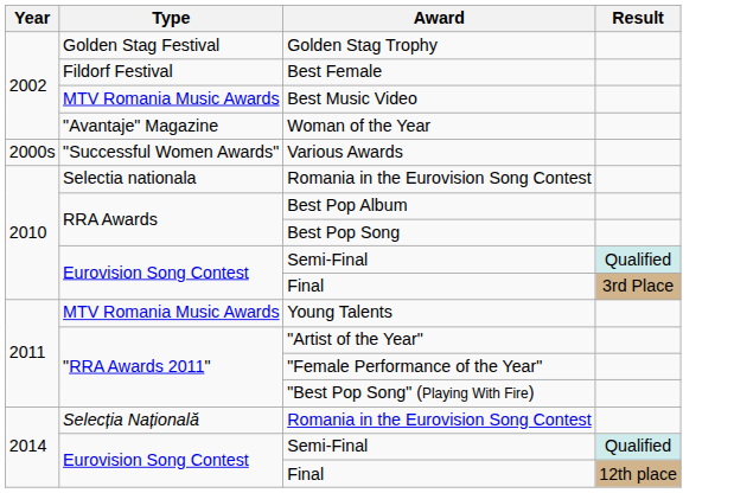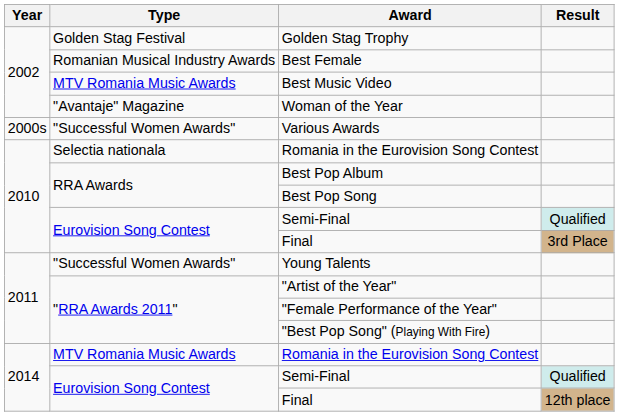 <table class="wikitable">
 <tr>
 <th>Year</th>
 <th>Type</th>
 <th>Award</th>
 <th>Result</th>
 </tr>
 <tr>
 <td rowspan="4">2002</td>
 <td>Golden Stag Festival</td>
 <td>Golden Stag Trophy</td>
 <td></td>
 </tr>
 <tr>
-<td>Fildorf Festival</td>
+<td>Romanian Musical Industry Awards</td>
 <td>Best Female</td>
 <td></td>
 </tr>
 <tr>
 <td><a href='#'>MTV Romania Music Awards</a></td>
 <td>Best Music Video</td>
 <td></td>
 </tr>
 <tr>
 <td>"Avantaje" Magazine</td>
 <td>Woman of the Year</td>
 <td></td>
 </tr>
 <tr>
 <td>2000s</td>
 <td>"Successful Women Awards"</td>
 <td>Various Awards</td>
 <td></td>
 </tr>
 <tr>
 <td rowspan="5">2010</td>
 <td>Selectia nationala</td>
 <td>Romania in the Eurovision Song Contest</td>
 <td></td>
 </tr>
 <tr>
 <td rowspan="2">RRA Awards</td>
 <td>Best Pop Album</td>
 <td></td>
 </tr>
 <tr>
 <td>Best Pop Song</td>
 <td></td>
 </tr>
 <tr>
 <td rowspan="2"><a href='#'>Eurovision Song Contest</a></td>
 <td>Semi-Final</td>
 <td style="text-align:center; background:#cfecec;">Qualified</td>
 </tr>
 <tr>
 <td>Final</td>
 <td style="text-align:center; background:tan;">3rd Place</td>
 </tr>
 <tr>
 <td rowspan="4">2011</td>
-<td><a href='#'>MTV Romania Music Awards</a></td>
+<td>"Successful Women Awards"</td>
 <td>Young Talents</td>
 <td></td>
 </tr>
 <tr>
 <td rowspan="3">"<a href='#'>RRA Awards 2011</a>"</td>
 <td>"Artist of the Year"</td>
 <td></td>
 </tr>
 <tr>
 <td>"Female Performance of the Year"</td>
 <td></td>
 </tr>
 <tr>
 <td>"Best Pop Song" (<small>Playing With Fire</small>)</td>
 <td></td>
 </tr>
 <tr>
 <td rowspan="3">2014</td>
-<td><em>Selecția Națională</em></td>
+<td><a href='#'>MTV Romania Music Awards</a></td>
 <td><a href='#'>Romania in the Eurovision Song Contest</a></td>
 <td></td>
 </tr>
 <tr>
 <td rowspan="2"><a href='#'>Eurovision Song Contest</a></td>
 <td>Semi-Final</td>
 <td style="text-align:center; background:#cfecec;">Qualified</td>
 </tr>
 <tr>
 <td>Final</td>
 <td style="text-align:center; background:tan;">12th place</td>
 </tr>
 </table>
